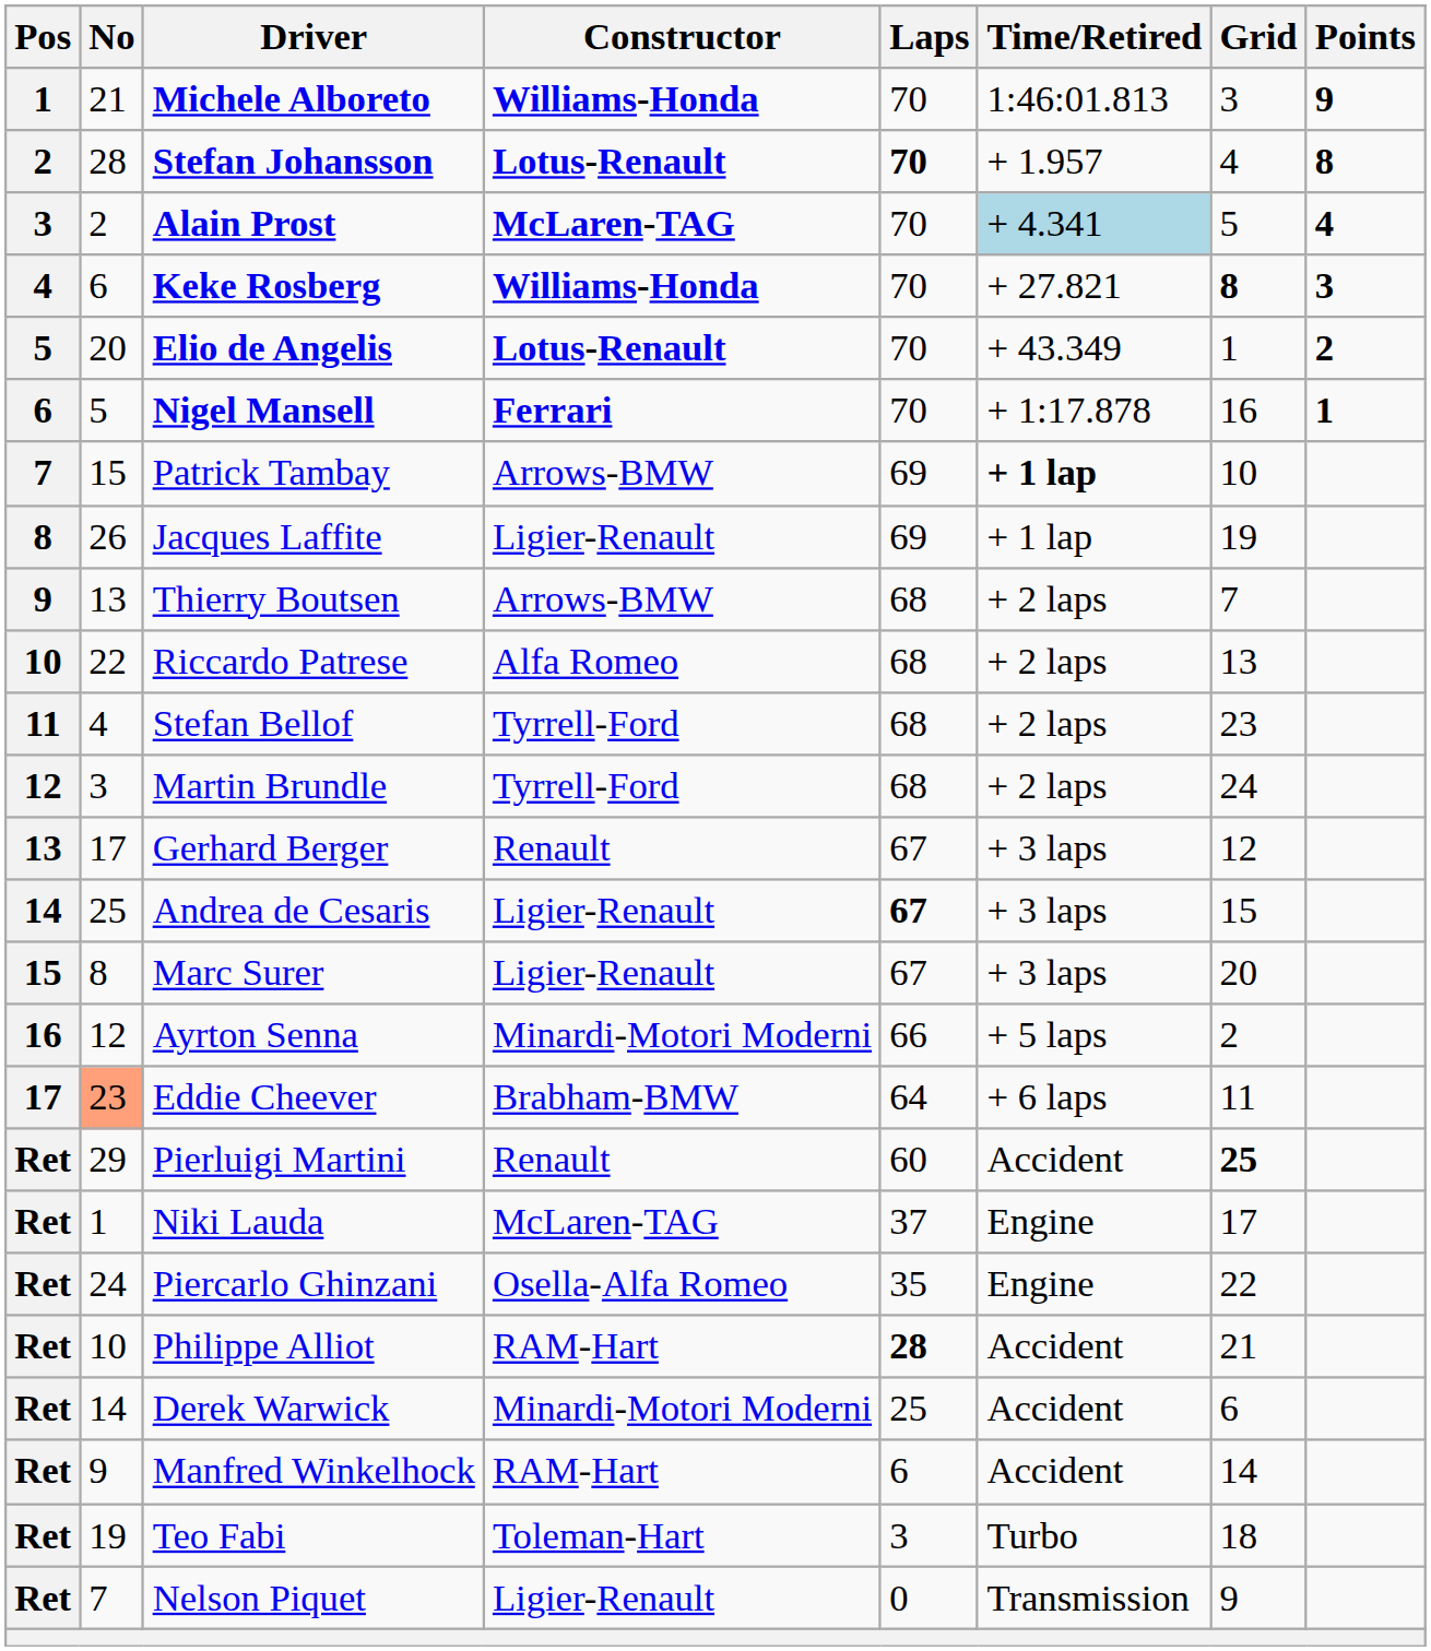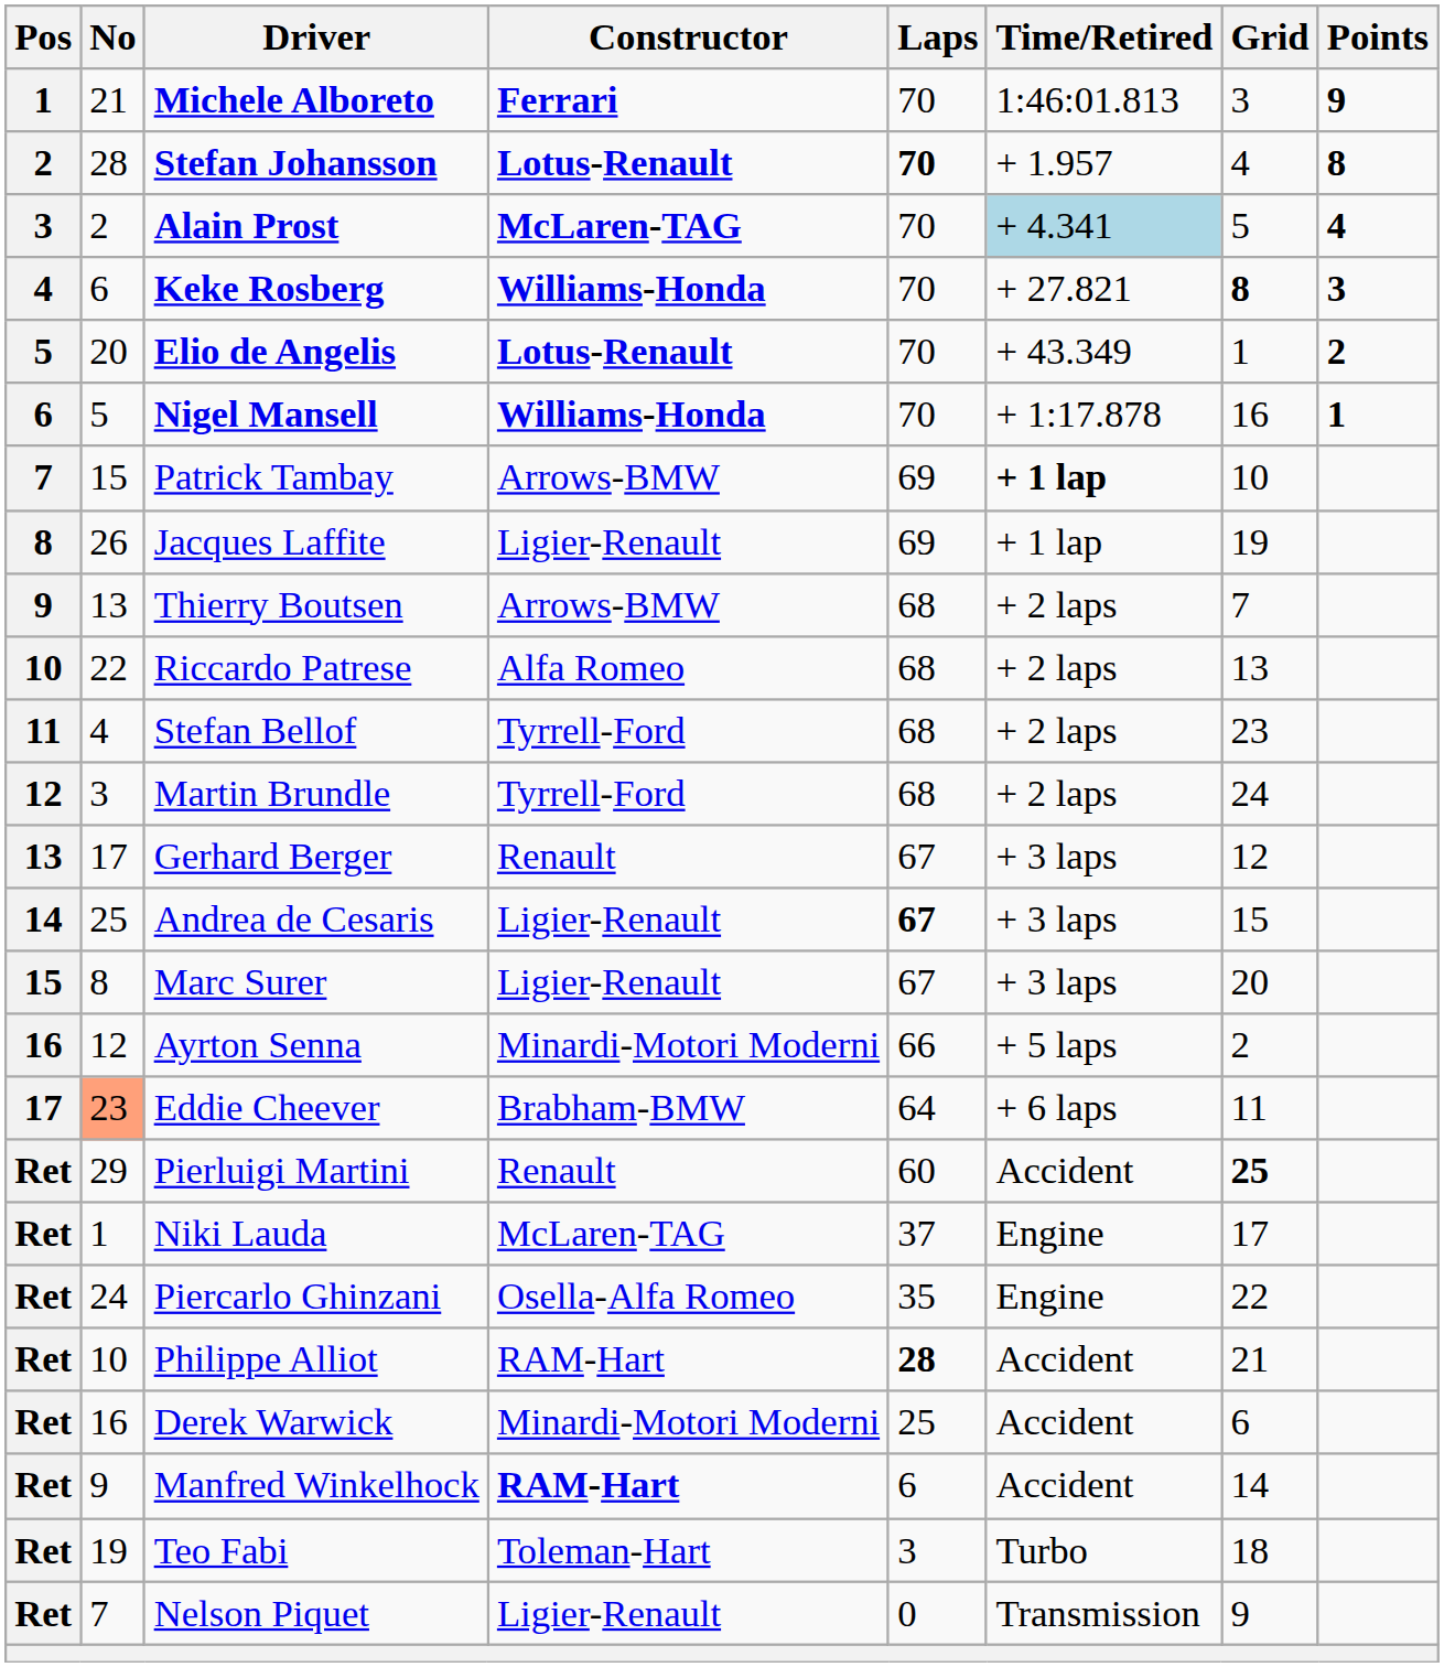 <table class="wikitable" style="font-size: 95%;">
 <tr>
 <th>Pos</th>
 <th>No</th>
 <th>Driver</th>
 <th>Constructor</th>
 <th>Laps</th>
 <th>Time/Retired</th>
 <th>Grid</th>
 <th>Points</th>
 </tr>
 <tr>
 <th>1</th>
 <td>21</td>
 <td> <strong><a href='#'>Michele Alboreto</a></strong></td>
-<td><strong><a href='#'>Williams</a>-<a href='#'>Honda</a></strong></td>
+<td><strong><a href='#'>Ferrari</a></strong></td>
 <td>70</td>
 <td>1:46:01.813</td>
 <td>3</td>
 <td><strong>9</strong></td>
 </tr>
 <tr>
 <th>2</th>
 <td>28</td>
 <td> <strong><a href='#'>Stefan Johansson</a></strong></td>
 <td><strong><a href='#'>Lotus</a>-<a href='#'>Renault</a></strong></td>
 <td><strong>70</strong></td>
 <td>+ 1.957</td>
 <td>4</td>
 <td><strong>8</strong></td>
 </tr>
 <tr>
 <th>3</th>
 <td>2</td>
 <td> <strong><a href='#'>Alain Prost</a></strong></td>
 <td><strong><a href='#'>McLaren</a>-<a href='#'>TAG</a></strong></td>
 <td>70</td>
 <td style="background: lightblue;">+ 4.341</td>
 <td>5</td>
 <td><strong>4</strong></td>
 </tr>
 <tr>
 <th>4</th>
 <td>6</td>
 <td> <strong><a href='#'>Keke Rosberg</a></strong></td>
 <td><strong><a href='#'>Williams</a>-<a href='#'>Honda</a></strong></td>
 <td>70</td>
 <td>+ 27.821</td>
 <td><strong>8</strong></td>
 <td><strong>3</strong></td>
 </tr>
 <tr>
 <th>5</th>
 <td>20</td>
 <td> <strong><a href='#'>Elio de Angelis</a></strong></td>
 <td><strong><a href='#'>Lotus</a>-<a href='#'>Renault</a></strong></td>
 <td>70</td>
 <td>+ 43.349</td>
 <td>1</td>
 <td><strong>2</strong></td>
 </tr>
 <tr>
 <th>6</th>
 <td>5</td>
 <td> <strong><a href='#'>Nigel Mansell</a></strong></td>
-<td><strong><a href='#'>Ferrari</a></strong></td>
+<td><strong><a href='#'>Williams</a>-<a href='#'>Honda</a></strong></td>
 <td>70</td>
 <td>+ 1:17.878</td>
 <td>16</td>
 <td><strong>1</strong></td>
 </tr>
 <tr>
 <th>7</th>
 <td>15</td>
 <td> <a href='#'>Patrick Tambay</a></td>
 <td><a href='#'>Arrows</a>-<a href='#'>BMW</a></td>
 <td>69</td>
 <td><strong>+ 1 lap</strong></td>
 <td>10</td>
 <td> </td>
 </tr>
 <tr>
 <th>8</th>
 <td>26</td>
 <td> <a href='#'>Jacques Laffite</a></td>
 <td><a href='#'>Ligier</a>-<a href='#'>Renault</a></td>
 <td>69</td>
 <td>+ 1 lap</td>
 <td>19</td>
 <td> </td>
 </tr>
 <tr>
 <th>9</th>
 <td>13</td>
 <td> <a href='#'>Thierry Boutsen</a></td>
 <td><a href='#'>Arrows</a>-<a href='#'>BMW</a></td>
 <td>68</td>
 <td>+ 2 laps</td>
 <td>7</td>
 <td> </td>
 </tr>
 <tr>
 <th>10</th>
 <td>22</td>
 <td> <a href='#'>Riccardo Patrese</a></td>
 <td><a href='#'>Alfa Romeo</a></td>
 <td>68</td>
 <td>+ 2 laps</td>
 <td>13</td>
 <td> </td>
 </tr>
 <tr>
 <th>11</th>
 <td>4</td>
 <td> <a href='#'>Stefan Bellof</a></td>
 <td><a href='#'>Tyrrell</a>-<a href='#'>Ford</a></td>
 <td>68</td>
 <td>+ 2 laps</td>
 <td>23</td>
 <td> </td>
 </tr>
 <tr>
 <th>12</th>
 <td>3</td>
 <td> <a href='#'>Martin Brundle</a></td>
 <td><a href='#'>Tyrrell</a>-<a href='#'>Ford</a></td>
 <td>68</td>
 <td>+ 2 laps</td>
 <td>24</td>
 <td> </td>
 </tr>
 <tr>
 <th>13</th>
 <td>17</td>
 <td> <a href='#'>Gerhard Berger</a></td>
 <td><a href='#'>Renault</a></td>
 <td>67</td>
 <td>+ 3 laps</td>
 <td>12</td>
 <td> </td>
 </tr>
 <tr>
 <th>14</th>
 <td>25</td>
 <td> <a href='#'>Andrea de Cesaris</a></td>
 <td><a href='#'>Ligier</a>-<a href='#'>Renault</a></td>
 <td><strong>67</strong></td>
 <td>+ 3 laps</td>
 <td>15</td>
 <td> </td>
 </tr>
 <tr>
 <th>15</th>
 <td>8</td>
 <td> <a href='#'>Marc Surer</a></td>
 <td><a href='#'>Ligier</a>-<a href='#'>Renault</a></td>
 <td>67</td>
 <td>+ 3 laps</td>
 <td>20</td>
 <td> </td>
 </tr>
 <tr>
 <th>16</th>
 <td>12</td>
 <td> <a href='#'>Ayrton Senna</a></td>
 <td><a href='#'>Minardi</a>-<a href='#'>Motori Moderni</a></td>
 <td>66</td>
 <td>+ 5 laps</td>
 <td>2</td>
 <td> </td>
 </tr>
 <tr>
 <th>17</th>
 <td style="background: lightsalmon;">23</td>
 <td> <a href='#'>Eddie Cheever</a></td>
 <td><a href='#'>Brabham</a>-<a href='#'>BMW</a></td>
 <td>64</td>
 <td>+ 6 laps</td>
 <td>11</td>
 <td> </td>
 </tr>
 <tr>
 <th>Ret</th>
 <td>29</td>
 <td> <a href='#'>Pierluigi Martini</a></td>
 <td><a href='#'>Renault</a></td>
 <td>60</td>
 <td>Accident</td>
 <td><strong>25</strong></td>
 <td> </td>
 </tr>
 <tr>
 <th>Ret</th>
 <td>1</td>
 <td> <a href='#'>Niki Lauda</a></td>
 <td><a href='#'>McLaren</a>-<a href='#'>TAG</a></td>
 <td>37</td>
 <td>Engine</td>
 <td>17</td>
 <td> </td>
 </tr>
 <tr>
 <th>Ret</th>
 <td>24</td>
 <td> <a href='#'>Piercarlo Ghinzani</a></td>
 <td><a href='#'>Osella</a>-<a href='#'>Alfa Romeo</a></td>
 <td>35</td>
 <td>Engine</td>
 <td>22</td>
 <td> </td>
 </tr>
 <tr>
 <th>Ret</th>
 <td>10</td>
 <td> <a href='#'>Philippe Alliot</a></td>
 <td><a href='#'>RAM</a>-<a href='#'>Hart</a></td>
 <td><strong>28</strong></td>
 <td>Accident</td>
 <td>21</td>
 <td> </td>
 </tr>
 <tr>
 <th>Ret</th>
-<td>14</td>
+<td>16</td>
 <td> <a href='#'>Derek Warwick</a></td>
 <td><a href='#'>Minardi</a>-<a href='#'>Motori Moderni</a></td>
 <td>25</td>
 <td>Accident</td>
 <td>6</td>
 <td> </td>
 </tr>
 <tr>
 <th>Ret</th>
 <td>9</td>
 <td> <a href='#'>Manfred Winkelhock</a></td>
-<td><a href='#'>RAM</a>-<a href='#'>Hart</a></td>
+<td><strong><a href='#'>RAM</a>-<a href='#'>Hart</a></strong></td>
 <td>6</td>
 <td>Accident</td>
 <td>14</td>
 <td> </td>
 </tr>
 <tr>
 <th>Ret</th>
 <td>19</td>
 <td> <a href='#'>Teo Fabi</a></td>
 <td><a href='#'>Toleman</a>-<a href='#'>Hart</a></td>
 <td>3</td>
 <td>Turbo</td>
 <td>18</td>
 <td> </td>
 </tr>
 <tr>
 <th>Ret</th>
 <td>7</td>
 <td> <a href='#'>Nelson Piquet</a></td>
 <td><a href='#'>Ligier</a>-<a href='#'>Renault</a></td>
 <td>0</td>
 <td>Transmission</td>
 <td>9</td>
 <td> </td>
 </tr>
 <tr>
 <th colspan="8"></th>
 </tr>
 </table>
